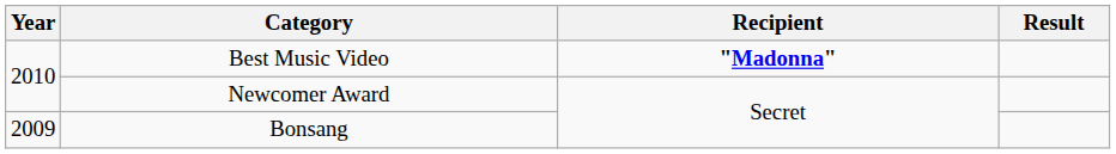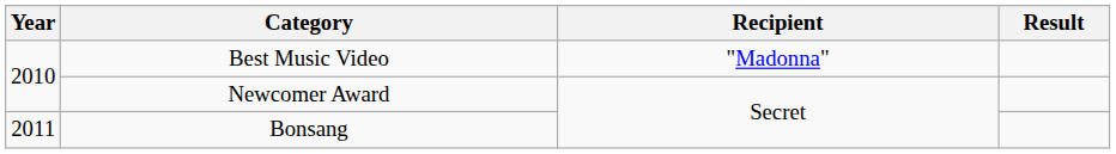 <table class="wikitable" style="text-align:center">
 <tr>
 <th width="5%">Year</th>
 <th width="45%">Category</th>
 <th width="40%">Recipient</th>
 <th width="10%">Result</th>
 </tr>
 <tr>
 <td rowspan="2">2010</td>
 <td>Best Music Video</td>
-<td><strong>"<a href='#'>Madonna</a>"</strong></td>
+<td>"<a href='#'>Madonna</a>"</td>
 <td></td>
 </tr>
 <tr>
 <td>Newcomer Award</td>
 <td rowspan="2">Secret</td>
 <td></td>
 </tr>
 <tr>
-<td>2009</td>
+<td>2011</td>
 <td>Bonsang</td>
 <td></td>
 </tr>
 </table>
